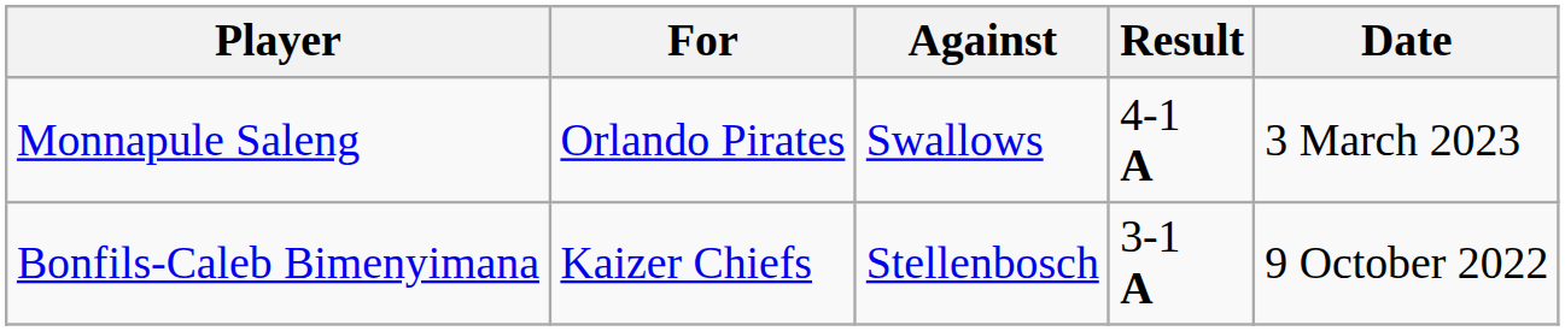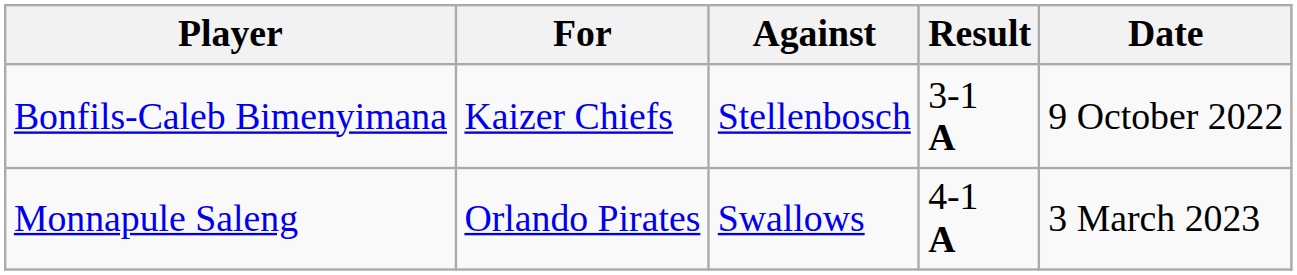 <table class="wikitable">
 <tr>
 <th align="left">Player</th>
 <th align="left">For</th>
 <th align="left">Against</th>
 <th align="left">Result</th>
 <th align="left">Date</th>
 </tr>
 <tr>
+<td align="left"> <a href='#'>Bonfils-Caleb Bimenyimana</a></td>
+<td align="left"><a href='#'>Kaizer Chiefs</a></td>
+<td align="left"><a href='#'>Stellenbosch</a></td>
+<td>3-1<br><strong>A</strong></td>
+<td>9 October 2022</td>
+</tr>
+<tr>
 <td align="left"> <a href='#'>Monnapule Saleng</a></td>
 <td align="left"><a href='#'>Orlando Pirates</a></td>
 <td align="left"><a href='#'>Swallows</a></td>
 <td>4-1<br><strong>A</strong></td>
 <td>3 March 2023</td>
 </tr>
-<tr>
-<td align="left"> <a href='#'>Bonfils-Caleb Bimenyimana</a></td>
-<td align="left"><a href='#'>Kaizer Chiefs</a></td>
-<td align="left"><a href='#'>Stellenbosch</a></td>
-<td>3-1<br><strong>A</strong></td>
-<td>9 October 2022</td>
-</tr>
 </table>
